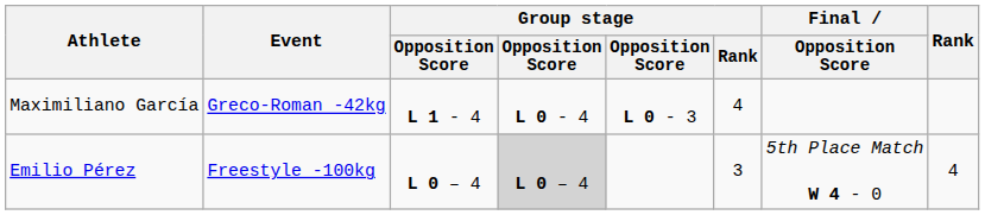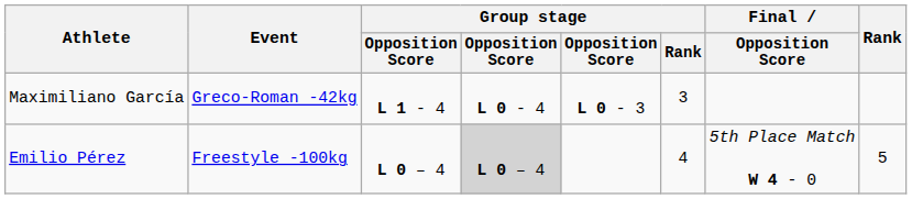 <table class="wikitable" style="font-size:90%">
 <tr>
 <th rowspan=2>Athlete</th>
 <th rowspan=2>Event</th>
 <th colspan=4>Group stage</th>
 <th>Final / </th>
 <th rowspan=2>Rank</th>
 </tr>
 <tr style="font-size:95%">
 <th>Opposition<br>Score</th>
 <th>Opposition<br>Score</th>
 <th>Opposition<br>Score</th>
 <th>Rank</th>
 <th>Opposition<br>Score</th>
 </tr>
 <tr align=center>
 <td align=left>Maximiliano García</td>
 <td align=left><a href='#'>Greco-Roman -42kg</a></td>
 <td><br><strong>L</strong> <strong>1</strong> - 4  <sup></sup></td>
 <td><br><strong>L</strong> <strong>0</strong> - 4 <sup></sup></td>
 <td><br><strong>L</strong> <strong>0</strong> - 3 <sup></sup></td>
-<td>4 </td>
+<td>3 </td>
 <td><br></td>
 <td></td>
 </tr>
 <tr align=center>
 <td align=left><a href='#'>Emilio Pérez</a></td>
 <td align=left><a href='#'>Freestyle -100kg</a></td>
 <td><br><strong>L</strong> <strong>0</strong> – 4 <sup></sup></td>
 <td style="background: lightgrey;"><br><strong>L</strong> <strong>0</strong> – 4 <sup></sup></td>
 <td></td>
-<td>3 </td>
+<td>4 </td>
 <td><em>5th Place Match</em><br><br><strong>W</strong> <strong>4</strong> - 0 <sup></sup></td>
-<td>4</td>
+<td>5</td>
 </tr>
 </table>
